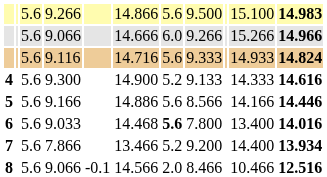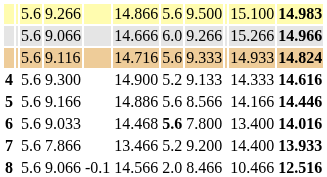 <table>
 <tr style="background:#fffcaf;">
 <th scope=row style="text-align:center"></th>
 <td style="text-align:left;"></td>
 <td>5.6</td>
 <td>9.266</td>
 <td></td>
 <td>14.866</td>
 <td>5.6</td>
 <td>9.500</td>
 <td></td>
 <td>15.100</td>
 <td><strong>14.983</strong></td>
 </tr>
 <tr style="background:#e5e5e5;">
 <th scope=row style="text-align:center"></th>
 <td style="text-align:left;"></td>
 <td>5.6</td>
 <td>9.066</td>
 <td></td>
 <td>14.666</td>
 <td>6.0</td>
 <td>9.266</td>
 <td></td>
 <td>15.266</td>
 <td><strong>14.966</strong></td>
 </tr>
 <tr style="background: #eecc99">
 <th scope=row style="text-align:center"></th>
 <td style="text-align:left;"></td>
 <td>5.6</td>
 <td>9.116</td>
 <td></td>
 <td>14.716</td>
 <td>5.6</td>
 <td>9.333</td>
 <td></td>
 <td>14.933</td>
 <td><strong>14.824</strong></td>
 </tr>
 <tr>
 <th scope=row style="text-align:center">4</th>
 <td style="text-align:left;"></td>
 <td>5.6</td>
 <td>9.300</td>
 <td></td>
 <td>14.900</td>
 <td>5.2</td>
 <td>9.133</td>
 <td></td>
 <td>14.333</td>
 <td><strong> 14.616</strong></td>
 </tr>
 <tr>
 <th scope=row style="text-align:center">5</th>
 <td style="text-align:left;"></td>
 <td>5.6</td>
 <td>9.166</td>
 <td></td>
 <td>14.886</td>
 <td>5.6</td>
 <td>8.566</td>
 <td></td>
 <td>14.166</td>
 <td><strong>14.446</strong></td>
 </tr>
 <tr>
 <th scope=row style="text-align:center">6</th>
 <td style="text-align:left;"></td>
 <td>5.6</td>
 <td>9.033</td>
 <td></td>
 <td>14.468</td>
 <td><strong>5.6</strong></td>
 <td>7.800</td>
 <td></td>
 <td>13.400</td>
 <td><strong>14.016</strong></td>
 </tr>
 <tr>
 <th scope=row style="text-align:center">7</th>
 <td style="text-align:left;"></td>
 <td>5.6</td>
 <td>7.866</td>
 <td></td>
 <td>13.466</td>
 <td>5.2</td>
 <td>9.200</td>
 <td></td>
 <td>14.400</td>
-<td><strong>13.934</strong></td>
+<td><strong>13.933</strong></td>
 </tr>
 <tr>
 <th scope=row style="text-align:center">8</th>
 <td style="text-align:left;"></td>
 <td>5.6</td>
 <td>9.066</td>
 <td>-0.1</td>
 <td>14.566</td>
 <td>2.0</td>
 <td>8.466</td>
 <td></td>
 <td>10.466</td>
 <td><strong>12.516</strong></td>
 </tr>
 </table>
